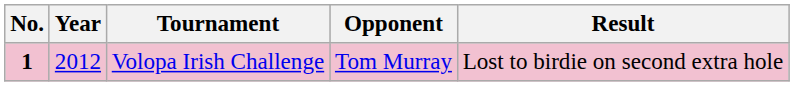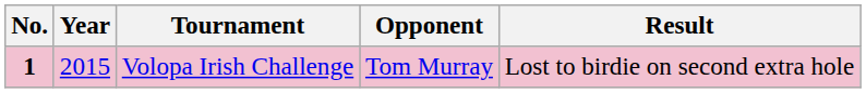 <table class="wikitable" style="font-size:95%;">
 <tr>
 <th>No.</th>
 <th>Year</th>
 <th>Tournament</th>
 <th>Opponent</th>
 <th>Result</th>
 </tr>
 <tr style="background:#F2C1D1;">
 <td align=center><strong>1</strong></td>
-<td><a href='#'>2012</a></td>
+<td><a href='#'>2015</a></td>
 <td><a href='#'>Volopa Irish Challenge</a></td>
 <td> <a href='#'>Tom Murray</a></td>
 <td>Lost to birdie on second extra hole</td>
 </tr>
 </table>
